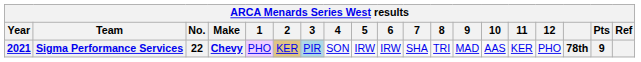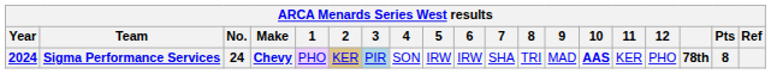 <table class="wikitable" style="text-align:center; font-size:75%">
 <tr>
 <th colspan=19><a href='#'>ARCA Menards Series West</a> results</th>
 </tr>
 <tr>
 <th>Year</th>
 <th>Team</th>
 <th>No.</th>
 <th>Make</th>
 <th>1</th>
 <th>2</th>
 <th>3</th>
 <th>4</th>
 <th>5</th>
 <th>6</th>
 <th>7</th>
 <th>8</th>
 <th>9</th>
 <th>10</th>
 <th>11</th>
 <th>12</th>
 <th></th>
 <th>Pts</th>
 <th>Ref</th>
 </tr>
 <tr>
-<th><a href='#'>2021</a></th>
+<th><a href='#'>2024</a></th>
 <th><a href='#'>Sigma Performance Services</a></th>
-<th>22</th>
+<th>24</th>
 <th><a href='#'>Chevy</a></th>
 <td style="background:#EFCFFF;"><a href='#'>PHO</a><br></td>
 <td style="background:#DFC484;"><a href='#'>KER</a><br></td>
 <td style="background: lightblue;"><a href='#'>PIR</a></td>
 <td><a href='#'>SON</a></td>
 <td><a href='#'>IRW</a></td>
 <td><a href='#'>IRW</a></td>
 <td><a href='#'>SHA</a></td>
 <td><a href='#'>TRI</a></td>
 <td><a href='#'>MAD</a></td>
-<td><a href='#'>AAS</a></td>
+<td><strong><a href='#'>AAS</a></strong></td>
 <td><a href='#'>KER</a></td>
 <td><a href='#'>PHO</a></td>
 <th>78th</th>
-<th>9</th>
+<th>8</th>
 <th></th>
 </tr>
 </table>
